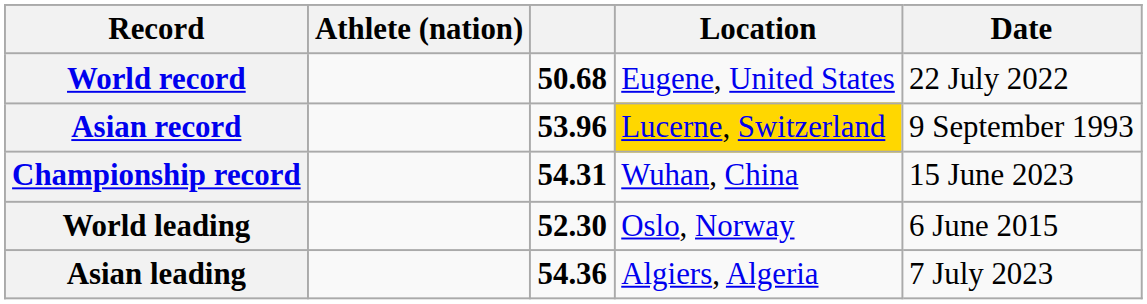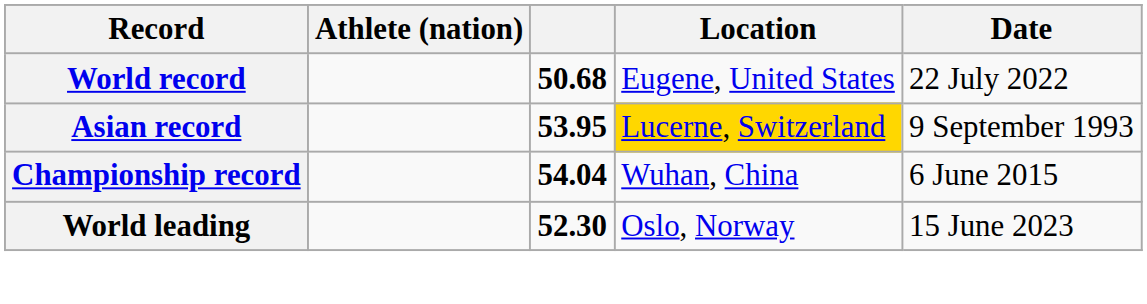 <table class="wikitable">
 <tr>
 <th scope="col">Record</th>
 <th scope="col">Athlete (nation)</th>
 <th scope="col"></th>
 <th scope="col">Location</th>
 <th scope="col">Date</th>
 </tr>
 <tr>
 <th scope="row"><a href='#'>World record</a></th>
 <td></td>
 <td align="center"><strong>50.68</strong></td>
 <td><a href='#'>Eugene</a>, <a href='#'>United States</a></td>
 <td>22 July 2022</td>
 </tr>
 <tr>
 <th scope="row"><a href='#'>Asian record</a></th>
 <td></td>
-<td align="center"><strong>53.96</strong></td>
+<td align="center"><strong>53.95</strong></td>
 <td style="background: gold;"><a href='#'>Lucerne</a>, <a href='#'>Switzerland</a></td>
 <td>9 September 1993</td>
 </tr>
 <tr>
 <th><a href='#'>Championship record</a></th>
 <td></td>
-<td align="center"><strong>54.31</strong></td>
+<td align="center"><strong>54.04</strong></td>
 <td><a href='#'>Wuhan</a>, <a href='#'>China</a></td>
-<td>15 June 2023</td>
+<td>6 June 2015</td>
 </tr>
 <tr>
 <th scope="row">World leading</th>
 <td></td>
 <td align="center"><strong>52.30</strong></td>
 <td><a href='#'>Oslo</a>, <a href='#'>Norway</a></td>
-<td>6 June 2015</td>
-</tr>
-<tr>
-<th scope="row">Asian leading</th>
-<td></td>
-<td align="center"><strong>54.36</strong></td>
-<td><a href='#'>Algiers</a>, <a href='#'>Algeria</a></td>
-<td>7 July 2023</td>
+<td>15 June 2023</td>
 </tr>
 </table>
